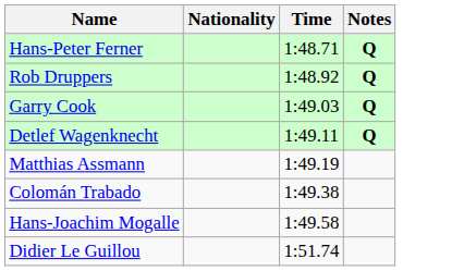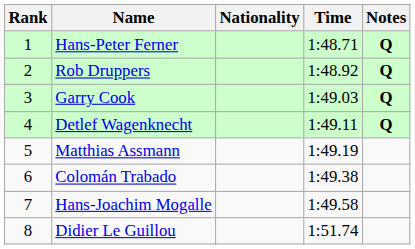 <table class="wikitable sortable" style="text-align:center">
 <tr>
+<th>Rank</th>
 <th>Name</th>
 <th>Nationality</th>
 <th>Time</th>
 <th>Notes</th>
 </tr>
 <tr bgcolor=ccffcc>
+<td>1</td>
 <td align=left><a href='#'>Hans-Peter Ferner</a></td>
 <td align=left></td>
 <td>1:48.71</td>
 <td><strong>Q</strong></td>
 </tr>
 <tr bgcolor=ccffcc>
+<td>2</td>
 <td align=left><a href='#'>Rob Druppers</a></td>
 <td align=left></td>
 <td>1:48.92</td>
 <td><strong>Q</strong></td>
 </tr>
 <tr bgcolor=ccffcc>
+<td>3</td>
 <td align=left><a href='#'>Garry Cook</a></td>
 <td align=left></td>
 <td>1:49.03</td>
 <td><strong>Q</strong></td>
 </tr>
 <tr bgcolor=ccffcc>
+<td>4</td>
 <td align=left><a href='#'>Detlef Wagenknecht</a></td>
 <td align=left></td>
 <td>1:49.11</td>
 <td><strong>Q</strong></td>
 </tr>
 <tr>
+<td>5</td>
 <td align=left><a href='#'>Matthias Assmann</a></td>
 <td align=left></td>
 <td>1:49.19</td>
 <td></td>
 </tr>
 <tr>
+<td>6</td>
 <td align=left><a href='#'>Colomán Trabado</a></td>
 <td align=left></td>
 <td>1:49.38</td>
 <td></td>
 </tr>
 <tr>
+<td>7</td>
 <td align=left><a href='#'>Hans-Joachim Mogalle</a></td>
 <td align=left></td>
 <td>1:49.58</td>
 <td></td>
 </tr>
 <tr>
+<td>8</td>
 <td align=left><a href='#'>Didier Le Guillou</a></td>
 <td align=left></td>
 <td>1:51.74</td>
 <td></td>
 </tr>
 </table>
